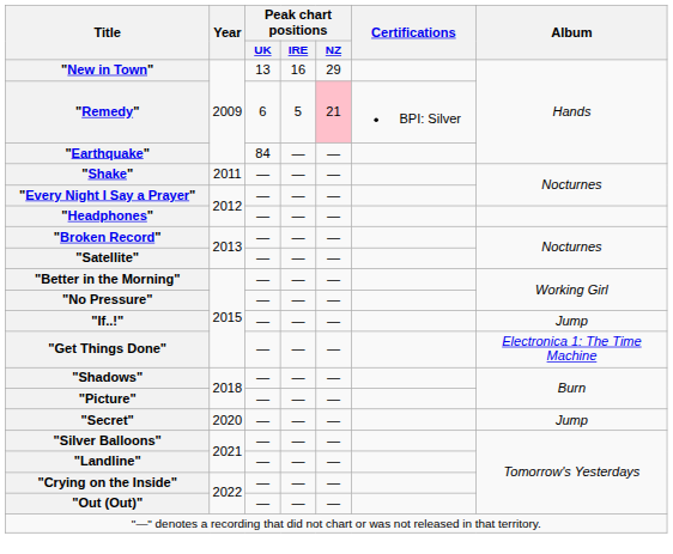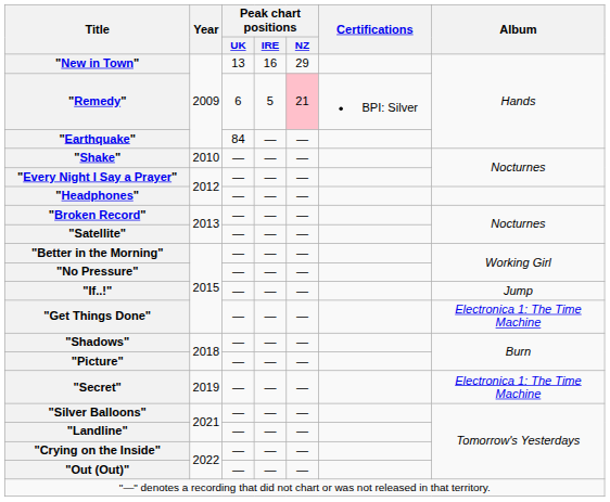 <table class="wikitable plainrowheaders" style="text-align:center">
 <tr>
 <th scope="col" rowspan="2" style="width:15em;">Title</th>
 <th scope="col" rowspan="2">Year</th>
 <th scope="col" colspan="3">Peak chart positions</th>
 <th scope="col" rowspan="2" style="width:9em;"><a href='#'>Certifications</a></th>
 <th scope="col" rowspan="2" style="width:14em;">Album</th>
 </tr>
 <tr>
 <th style="width:2.5em;font-size:90%"><a href='#'>UK</a><br></th>
 <th style="width:2.5em;font-size:90%"><a href='#'>IRE</a><br></th>
 <th style="width:2.5em;font-size:90%"><a href='#'>NZ</a><br></th>
 </tr>
 <tr>
 <th scope="row">"<a href='#'>New in Town</a>"</th>
 <td rowspan="3">2009</td>
 <td>13</td>
 <td>16</td>
 <td>29</td>
 <td></td>
 <td rowspan="3"><em>Hands</em></td>
 </tr>
 <tr>
 <th scope="row">"<a href='#'>Remedy</a>"</th>
 <td>6</td>
 <td>5</td>
 <td style="background: pink;">21</td>
 <td><br><ul><li>BPI: Silver</li></ul></td>
 </tr>
 <tr>
 <th scope="row">"<a href='#'>Earthquake</a>"</th>
 <td>84</td>
 <td>—</td>
 <td>—</td>
 <td></td>
 </tr>
 <tr>
 <th scope="row">"<a href='#'>Shake</a>"</th>
-<td>2011</td>
+<td>2010</td>
 <td>—</td>
 <td>—</td>
 <td>—</td>
 <td></td>
 <td rowspan="2"><em>Nocturnes</em></td>
 </tr>
 <tr>
 <th scope="row">"<a href='#'>Every Night I Say a Prayer</a>"</th>
 <td rowspan="2">2012</td>
 <td>—</td>
 <td>—</td>
 <td>—</td>
 <td></td>
 </tr>
 <tr>
 <th scope="row">"<a href='#'>Headphones</a>"</th>
 <td>—</td>
 <td>—</td>
 <td>—</td>
 <td></td>
 <td></td>
 </tr>
 <tr>
 <th scope="row">"<a href='#'>Broken Record</a>"</th>
 <td rowspan="2">2013</td>
 <td>—</td>
 <td>—</td>
 <td>—</td>
 <td></td>
 <td rowspan="2"><em>Nocturnes</em></td>
 </tr>
 <tr>
 <th scope="row">"Satellite"</th>
 <td>—</td>
 <td>—</td>
 <td>—</td>
 <td></td>
 </tr>
 <tr>
 <th scope="row">"Better in the Morning"</th>
 <td rowspan="4">2015</td>
 <td>—</td>
 <td>—</td>
 <td>—</td>
 <td></td>
 <td rowspan="2"><em>Working Girl</em></td>
 </tr>
 <tr>
 <th scope="row">"No Pressure"</th>
 <td>—</td>
 <td>—</td>
 <td>—</td>
 <td></td>
 </tr>
 <tr>
 <th scope="row">"If..!"<br></th>
 <td>—</td>
 <td>—</td>
 <td>—</td>
 <td></td>
 <td><em>Jump</em></td>
 </tr>
 <tr>
 <th scope="row">"Get Things Done"</th>
 <td>—</td>
 <td>—</td>
 <td>—</td>
 <td></td>
 <td><em><a href='#'>Electronica 1: The Time Machine</a></em></td>
 </tr>
 <tr>
 <th scope="row">"Shadows"<br></th>
 <td rowspan="2">2018</td>
 <td>—</td>
 <td>—</td>
 <td>—</td>
 <td></td>
 <td rowspan="2"><em>Burn</em></td>
 </tr>
 <tr>
 <th scope="row">"Picture"<br></th>
 <td>—</td>
 <td>—</td>
 <td>—</td>
 <td></td>
 </tr>
 <tr>
 <th scope="row">"Secret"</th>
-<td>2020</td>
+<td>2019</td>
 <td>—</td>
 <td>—</td>
 <td>—</td>
 <td></td>
-<td><em>Jump</em></td>
+<td><em><a href='#'>Electronica 1: The Time Machine</a></em></td>
 </tr>
 <tr>
 <th scope="row">"Silver Balloons"</th>
 <td rowspan="2">2021</td>
 <td>—</td>
 <td>—</td>
 <td>—</td>
 <td></td>
 <td rowspan="4"><em>Tomorrow's Yesterdays</em></td>
 </tr>
 <tr>
 <th scope="row">"Landline"</th>
 <td>—</td>
 <td>—</td>
 <td>—</td>
 <td></td>
 </tr>
 <tr>
 <th scope="row">"Crying on the Inside"</th>
 <td rowspan="2">2022</td>
 <td>—</td>
 <td>—</td>
 <td>—</td>
 <td></td>
 </tr>
 <tr>
 <th scope="row">"Out (Out)"</th>
 <td>—</td>
 <td>—</td>
 <td>—</td>
 <td></td>
 </tr>
 <tr>
 <td colspan="7" style="font-size:90%">"—" denotes a recording that did not chart or was not released in that territory.</td>
 </tr>
 </table>
